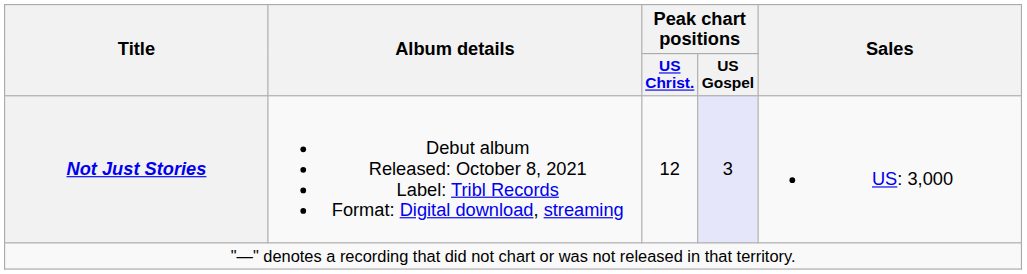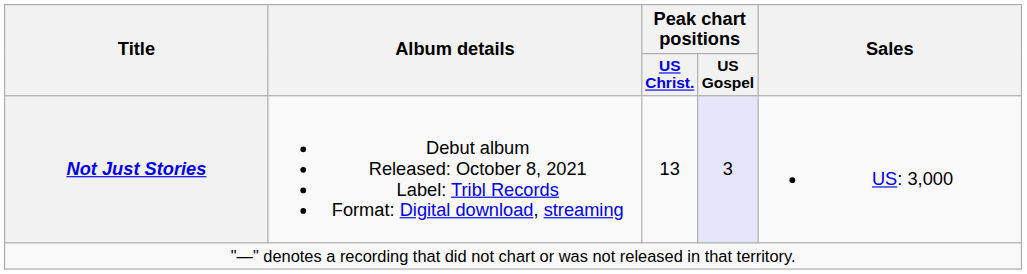 <table class="wikitable plainrowheaders" style="text-align:center;">
 <tr>
 <th scope="col" rowspan="2" style="width:14em;">Title</th>
 <th scope="col" rowspan="2" style="width:20em;">Album details</th>
 <th scope="col" colspan="2">Peak chart positions</th>
 <th scope="col" rowspan="2" style="width:14em;">Sales</th>
 </tr>
 <tr>
 <th scope="col" style="width:3em;font-size:85%;"><a href='#'>US<br>Christ.</a><br></th>
 <th scope="col" style="width:3em;font-size:85%;">US<br>Gospel<br></th>
 </tr>
 <tr>
 <th scope="row"><em><a href='#'>Not Just Stories</a></em></th>
 <td><br><ul><li>Debut album</li><li>Released: October 8, 2021</li><li>Label: <a href='#'>Tribl Records</a></li><li>Format: <a href='#'>Digital download</a>, <a href='#'>streaming</a></li></ul></td>
-<td>12</td>
+<td>13</td>
 <td style="background: lavender;">3</td>
 <td><br><ul><li><a href='#'>US</a>: 3,000</li></ul></td>
 </tr>
 <tr>
 <td colspan="5" style="font-size:90%">"—" denotes a recording that did not chart or was not released in that territory.</td>
 </tr>
 </table>
